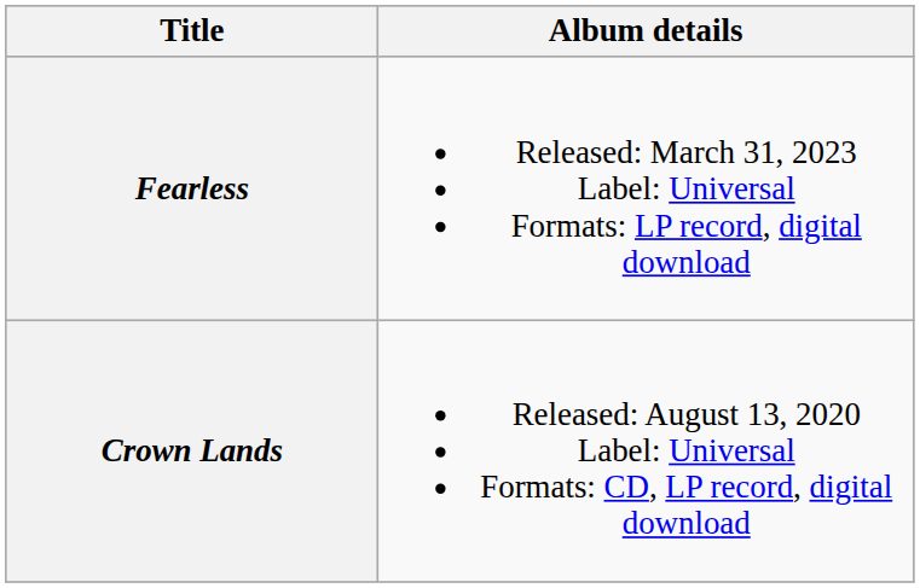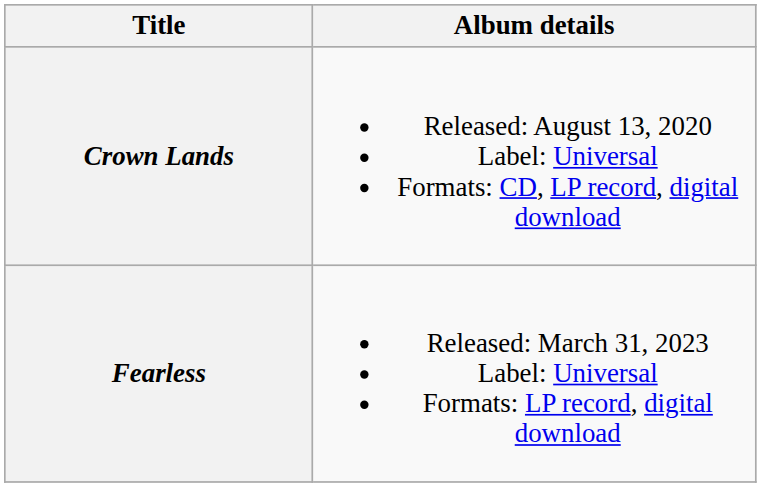 <table class="wikitable plainrowheaders" style="text-align:center;">
 <tr>
 <th scope="col" style="width:11em;">Title</th>
 <th scope="col" style="width:16em;">Album details</th>
 </tr>
 <tr>
+<th scope="row"><em>Crown Lands</em></th>
+<td><br><ul><li>Released: August 13, 2020</li><li>Label: <a href='#'>Universal</a></li><li>Formats: <a href='#'>CD</a>, <a href='#'>LP record</a>, <a href='#'>digital download</a></li></ul></td>
+</tr>
+<tr>
 <th scope="row"><em>Fearless</em></th>
 <td><br><ul><li>Released: March 31, 2023</li><li>Label: <a href='#'>Universal</a></li><li>Formats: <a href='#'>LP record</a>, <a href='#'>digital download</a></li></ul></td>
 </tr>
-<tr>
-<th scope="row"><em>Crown Lands</em></th>
-<td><br><ul><li>Released: August 13, 2020</li><li>Label: <a href='#'>Universal</a></li><li>Formats: <a href='#'>CD</a>, <a href='#'>LP record</a>, <a href='#'>digital download</a></li></ul></td>
-</tr>
 </table>
